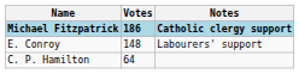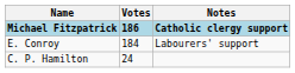 <table class="wikitable">
 <tr>
 <th>Name</th>
 <th>Votes</th>
 <th>Notes</th>
 </tr>
 <tr style="background-color: lightblue; font-weight: bold">
 <td>Michael Fitzpatrick</td>
 <td>186</td>
 <td>Catholic clergy support</td>
 </tr>
 <tr>
 <td>E. Conroy</td>
-<td>148</td>
+<td>184</td>
 <td>Labourers' support</td>
 </tr>
 <tr>
 <td>C. P. Hamilton</td>
-<td>64</td>
+<td>24</td>
 <td></td>
 </tr>
 </table>
